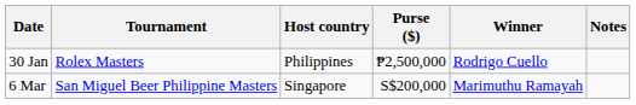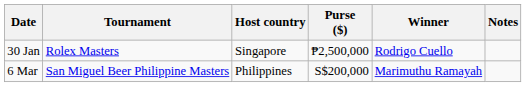 <table class="wikitable" style="font-size:95%">
 <tr>
 <th>Date</th>
 <th>Tournament</th>
 <th>Host country</th>
 <th>Purse<br>($)</th>
 <th>Winner</th>
 <th>Notes</th>
 </tr>
 <tr>
 <td>30 Jan</td>
 <td><a href='#'>Rolex Masters</a></td>
-<td>Philippines</td>
+<td>Singapore</td>
 <td align=right>₱2,500,000</td>
 <td> <a href='#'>Rodrigo Cuello</a></td>
 <td></td>
 </tr>
 <tr>
 <td>6 Mar</td>
 <td><a href='#'>San Miguel Beer Philippine Masters</a></td>
-<td>Singapore</td>
+<td>Philippines</td>
 <td align=right>S$200,000</td>
 <td> <a href='#'>Marimuthu Ramayah</a></td>
 <td></td>
 </tr>
 </table>
